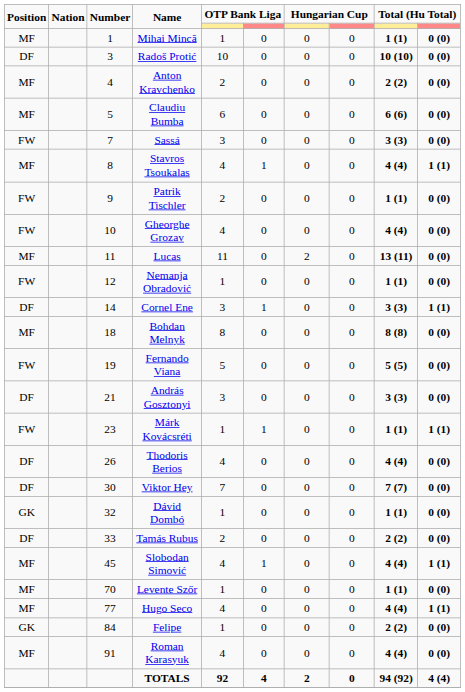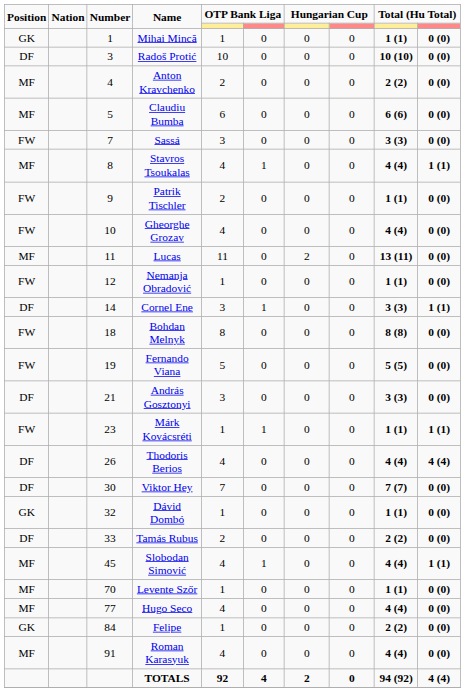 <table class="wikitable" style="font-size: 95%; text-align: center;">
 <tr>
 <td rowspan="2" width="5%" align="center"><strong>Position</strong></td>
 <td rowspan="2" width="7%" align="center"><strong>Nation</strong></td>
 <td rowspan="2" width="5%" align="center"><strong>Number</strong></td>
 <td rowspan="2" width="15%" align="center"><strong>Name</strong></td>
 <td colspan="2" align="center"><strong>OTP Bank Liga</strong></td>
 <td colspan="2" align="center"><strong>Hungarian Cup</strong></td>
 <td colspan="2" align="center"><strong>Total (Hu Total)</strong></td>
 </tr>
 <tr>
 <th width=60 style="background: #FFEE99"></th>
 <th width=60 style="background: #FF8888"></th>
 <th width=60 style="background: #FFEE99"></th>
 <th width=60 style="background: #FF8888"></th>
 <th width=60 style="background: #FFEE99"></th>
 <th width=60 style="background: #FF8888"></th>
 </tr>
 <tr>
-<td>MF</td>
+<td>GK</td>
 <td></td>
 <td>1</td>
 <td><a href='#'>Mihai Mincă</a></td>
 <td>1</td>
 <td>0</td>
 <td>0</td>
 <td>0</td>
 <td><strong>1 (1)</strong></td>
 <td><strong>0 (0)</strong></td>
 </tr>
 <tr>
 <td>DF</td>
 <td></td>
 <td>3</td>
 <td><a href='#'>Radoš Protić</a></td>
 <td>10</td>
 <td>0</td>
 <td>0</td>
 <td>0</td>
 <td><strong>10 (10)</strong></td>
 <td><strong>0 (0)</strong></td>
 </tr>
 <tr>
 <td>MF</td>
 <td></td>
 <td>4</td>
 <td><a href='#'>Anton Kravchenko</a></td>
 <td>2</td>
 <td>0</td>
 <td>0</td>
 <td>0</td>
 <td><strong>2 (2)</strong></td>
 <td><strong>0 (0)</strong></td>
 </tr>
 <tr>
 <td>MF</td>
 <td></td>
 <td>5</td>
 <td><a href='#'>Claudiu Bumba</a></td>
 <td>6</td>
 <td>0</td>
 <td>0</td>
 <td>0</td>
 <td><strong>6 (6)</strong></td>
 <td><strong>0 (0)</strong></td>
 </tr>
 <tr>
 <td>FW</td>
 <td></td>
 <td>7</td>
 <td><a href='#'>Sassá</a></td>
 <td>3</td>
 <td>0</td>
 <td>0</td>
 <td>0</td>
 <td><strong>3 (3)</strong></td>
 <td><strong>0 (0)</strong></td>
 </tr>
 <tr>
 <td>MF</td>
 <td></td>
 <td>8</td>
 <td><a href='#'>Stavros Tsoukalas</a></td>
 <td>4</td>
 <td>1</td>
 <td>0</td>
 <td>0</td>
 <td><strong>4 (4)</strong></td>
 <td><strong>1 (1)</strong></td>
 </tr>
 <tr>
 <td>FW</td>
 <td></td>
 <td>9</td>
 <td><a href='#'>Patrik Tischler</a></td>
 <td>2</td>
 <td>0</td>
 <td>0</td>
 <td>0</td>
 <td><strong>1 (1)</strong></td>
 <td><strong>0 (0)</strong></td>
 </tr>
 <tr>
 <td>FW</td>
 <td></td>
 <td>10</td>
 <td><a href='#'>Gheorghe Grozav</a></td>
 <td>4</td>
 <td>0</td>
 <td>0</td>
 <td>0</td>
 <td><strong>4 (4)</strong></td>
 <td><strong>0 (0)</strong></td>
 </tr>
 <tr>
 <td>MF</td>
 <td></td>
 <td>11</td>
 <td><a href='#'>Lucas</a></td>
 <td>11</td>
 <td>0</td>
 <td>2</td>
 <td>0</td>
 <td><strong>13 (11)</strong></td>
 <td><strong>0 (0)</strong></td>
 </tr>
 <tr>
 <td>FW</td>
 <td></td>
 <td>12</td>
 <td><a href='#'>Nemanja Obradović</a></td>
 <td>1</td>
 <td>0</td>
 <td>0</td>
 <td>0</td>
 <td><strong>1 (1)</strong></td>
 <td><strong>0 (0)</strong></td>
 </tr>
 <tr>
 <td>DF</td>
 <td></td>
 <td>14</td>
 <td><a href='#'>Cornel Ene</a></td>
 <td>3</td>
 <td>1</td>
 <td>0</td>
 <td>0</td>
 <td><strong>3 (3)</strong></td>
 <td><strong>1 (1)</strong></td>
 </tr>
 <tr>
-<td>MF</td>
+<td>FW</td>
 <td></td>
 <td>18</td>
 <td><a href='#'>Bohdan Melnyk</a></td>
 <td>8</td>
 <td>0</td>
 <td>0</td>
 <td>0</td>
 <td><strong>8 (8)</strong></td>
 <td><strong>0 (0)</strong></td>
 </tr>
 <tr>
 <td>FW</td>
 <td></td>
 <td>19</td>
 <td><a href='#'>Fernando Viana</a></td>
 <td>5</td>
 <td>0</td>
 <td>0</td>
 <td>0</td>
 <td><strong>5 (5)</strong></td>
 <td><strong>0 (0)</strong></td>
 </tr>
 <tr>
 <td>DF</td>
 <td></td>
 <td>21</td>
 <td><a href='#'>András Gosztonyi</a></td>
 <td>3</td>
 <td>0</td>
 <td>0</td>
 <td>0</td>
 <td><strong>3 (3)</strong></td>
 <td><strong>0 (0)</strong></td>
 </tr>
 <tr>
 <td>FW</td>
 <td></td>
 <td>23</td>
 <td><a href='#'>Márk Kovácsréti</a></td>
 <td>1</td>
 <td>1</td>
 <td>0</td>
 <td>0</td>
 <td><strong>1 (1)</strong></td>
 <td><strong>1 (1)</strong></td>
 </tr>
 <tr>
 <td>DF</td>
 <td></td>
 <td>26</td>
 <td><a href='#'>Thodoris Berios</a></td>
 <td>4</td>
 <td>0</td>
 <td>0</td>
 <td>0</td>
 <td><strong>4 (4)</strong></td>
-<td><strong>0 (0)</strong></td>
+<td><strong>4 (4)</strong></td>
 </tr>
 <tr>
 <td>DF</td>
 <td></td>
 <td>30</td>
 <td><a href='#'>Viktor Hey</a></td>
 <td>7</td>
 <td>0</td>
 <td>0</td>
 <td>0</td>
 <td><strong>7 (7)</strong></td>
 <td><strong>0 (0)</strong></td>
 </tr>
 <tr>
 <td>GK</td>
 <td></td>
 <td>32</td>
 <td><a href='#'>Dávid Dombó</a></td>
 <td>1</td>
 <td>0</td>
 <td>0</td>
 <td>0</td>
 <td><strong>1 (1)</strong></td>
 <td><strong>0 (0)</strong></td>
 </tr>
 <tr>
 <td>DF</td>
 <td></td>
 <td>33</td>
 <td><a href='#'>Tamás Rubus</a></td>
 <td>2</td>
 <td>0</td>
 <td>0</td>
 <td>0</td>
 <td><strong>2 (2)</strong></td>
 <td><strong>0 (0)</strong></td>
 </tr>
 <tr>
 <td>MF</td>
 <td></td>
 <td>45</td>
 <td><a href='#'>Slobodan Simović</a></td>
 <td>4</td>
 <td>1</td>
 <td>0</td>
 <td>0</td>
 <td><strong>4 (4)</strong></td>
 <td><strong>1 (1)</strong></td>
 </tr>
 <tr>
 <td>MF</td>
 <td></td>
 <td>70</td>
 <td><a href='#'>Levente Szőr</a></td>
 <td>1</td>
 <td>0</td>
 <td>0</td>
 <td>0</td>
 <td><strong>1 (1)</strong></td>
 <td><strong>0 (0)</strong></td>
 </tr>
 <tr>
 <td>MF</td>
 <td></td>
 <td>77</td>
 <td><a href='#'>Hugo Seco</a></td>
 <td>4</td>
 <td>0</td>
 <td>0</td>
 <td>0</td>
 <td><strong>4 (4)</strong></td>
-<td><strong>1 (1)</strong></td>
+<td><strong>0 (0)</strong></td>
 </tr>
 <tr>
 <td>GK</td>
 <td></td>
 <td>84</td>
 <td><a href='#'>Felipe</a></td>
 <td>1</td>
 <td>0</td>
 <td>0</td>
 <td>0</td>
 <td><strong>2 (2)</strong></td>
 <td><strong>0 (0)</strong></td>
 </tr>
 <tr>
 <td>MF</td>
 <td></td>
 <td>91</td>
 <td><a href='#'>Roman Karasyuk</a></td>
 <td>4</td>
 <td>0</td>
 <td>0</td>
 <td>0</td>
 <td><strong>4 (4)</strong></td>
 <td><strong>0 (0)</strong></td>
 </tr>
 <tr>
 <td></td>
 <td></td>
 <td></td>
 <td><strong>TOTALS</strong></td>
 <td><strong>92</strong></td>
 <td><strong>4</strong></td>
 <td><strong>2</strong></td>
 <td><strong>0</strong></td>
 <td><strong>94 (92)</strong></td>
 <td><strong>4 (4)</strong></td>
 </tr>
 <tr>
 </tr>
 </table>
